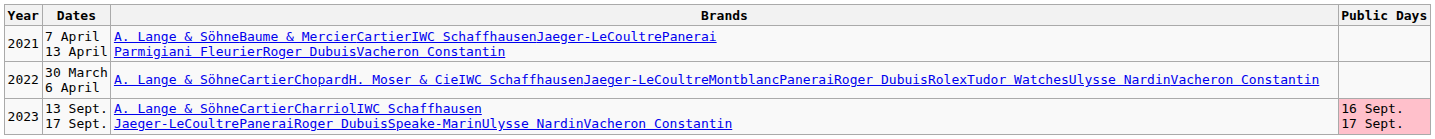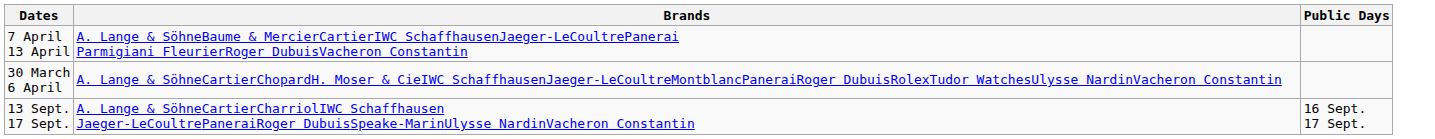 <table class="wikitable">
 <tr>
-<th>Year</th>
 <th>Dates</th>
 <th>Brands</th>
 <th>Public Days</th>
 </tr>
 <tr>
-<td>2021</td>
 <td>7 April<br>13 April</td>
 <td><a href='#'>A. Lange & Söhne</a><a href='#'>Baume & Mercier</a><a href='#'>Cartier</a><a href='#'>IWC Schaffhausen</a><a href='#'>Jaeger-LeCoultre</a><a href='#'>Panerai</a><br><a href='#'>Parmigiani Fleurier</a><a href='#'>Roger Dubuis</a><a href='#'>Vacheron Constantin</a></td>
 <td></td>
 </tr>
 <tr>
-<td>2022</td>
 <td>30 March<br>6 April</td>
 <td><a href='#'>A. Lange & Söhne</a><a href='#'>Cartier</a><a href='#'>Chopard</a><a href='#'>H. Moser & Cie</a><a href='#'>IWC Schaffhausen</a><a href='#'>Jaeger-LeCoultre</a><a href='#'>Montblanc</a><a href='#'>Panerai</a><a href='#'>Roger Dubuis</a><a href='#'>Rolex</a><a href='#'>Tudor Watches</a><a href='#'>Ulysse Nardin</a><a href='#'>Vacheron Constantin</a>  </td>
 <td></td>
 </tr>
 <tr>
-<td>2023</td>
 <td>13 Sept.<br>17 Sept.</td>
 <td><a href='#'>A. Lange & Söhne</a><a href='#'>Cartier</a><a href='#'>Charriol</a><a href='#'>IWC Schaffhausen</a><br><a href='#'>Jaeger-LeCoultre</a><a href='#'>Panerai</a><a href='#'>Roger Dubuis</a><a href='#'>Speake-Marin</a><a href='#'>Ulysse Nardin</a><a href='#'>Vacheron Constantin</a></td>
-<td style="background: pink;">16 Sept.<br>17 Sept.</td>
+<td>16 Sept.<br>17 Sept.</td>
 </tr>
 </table>
